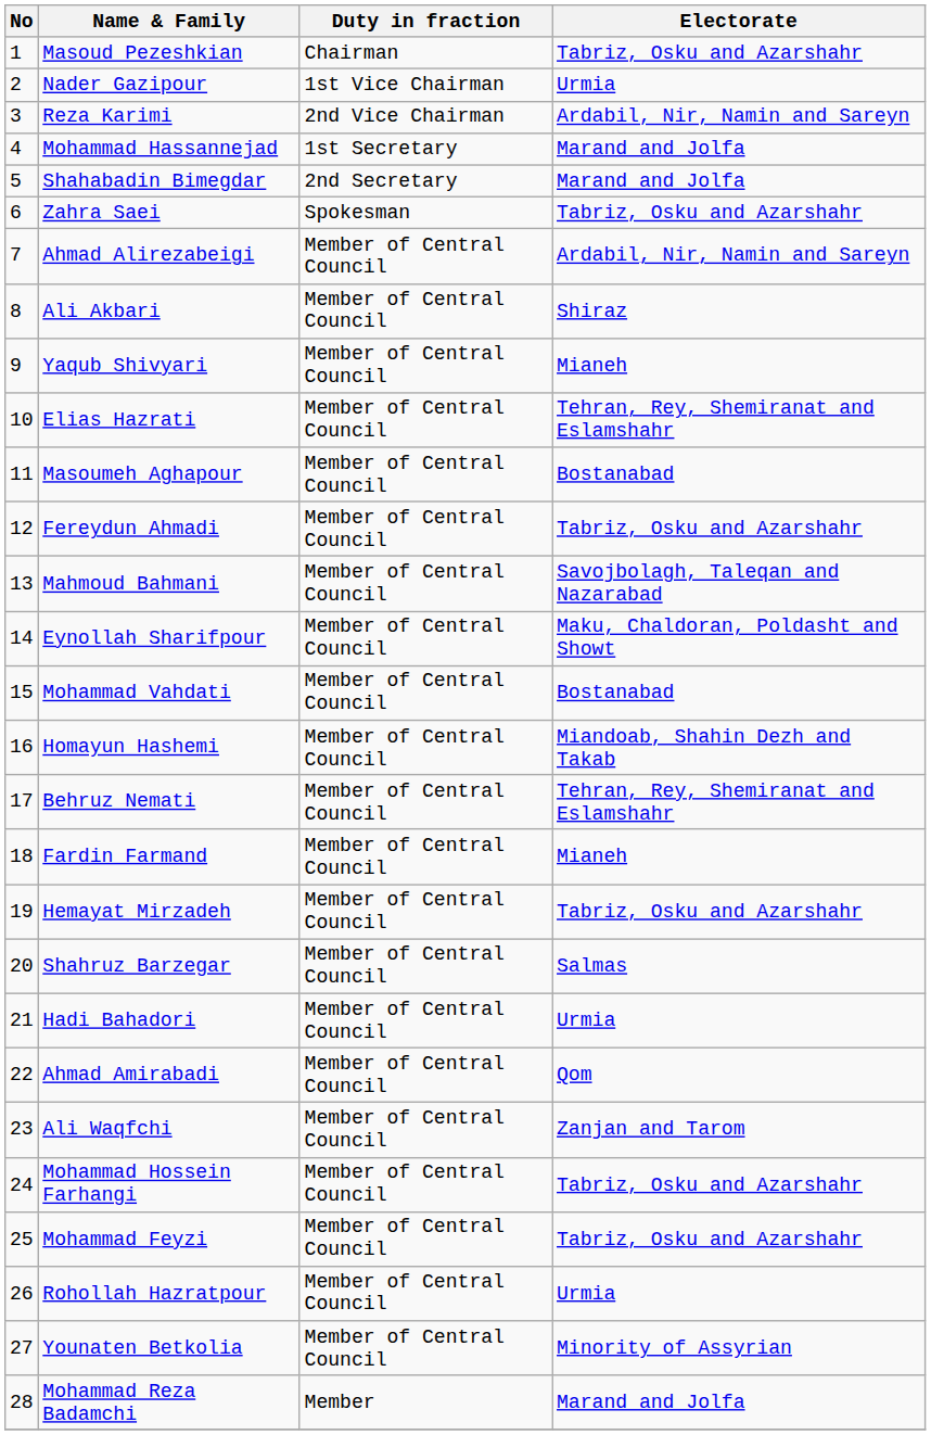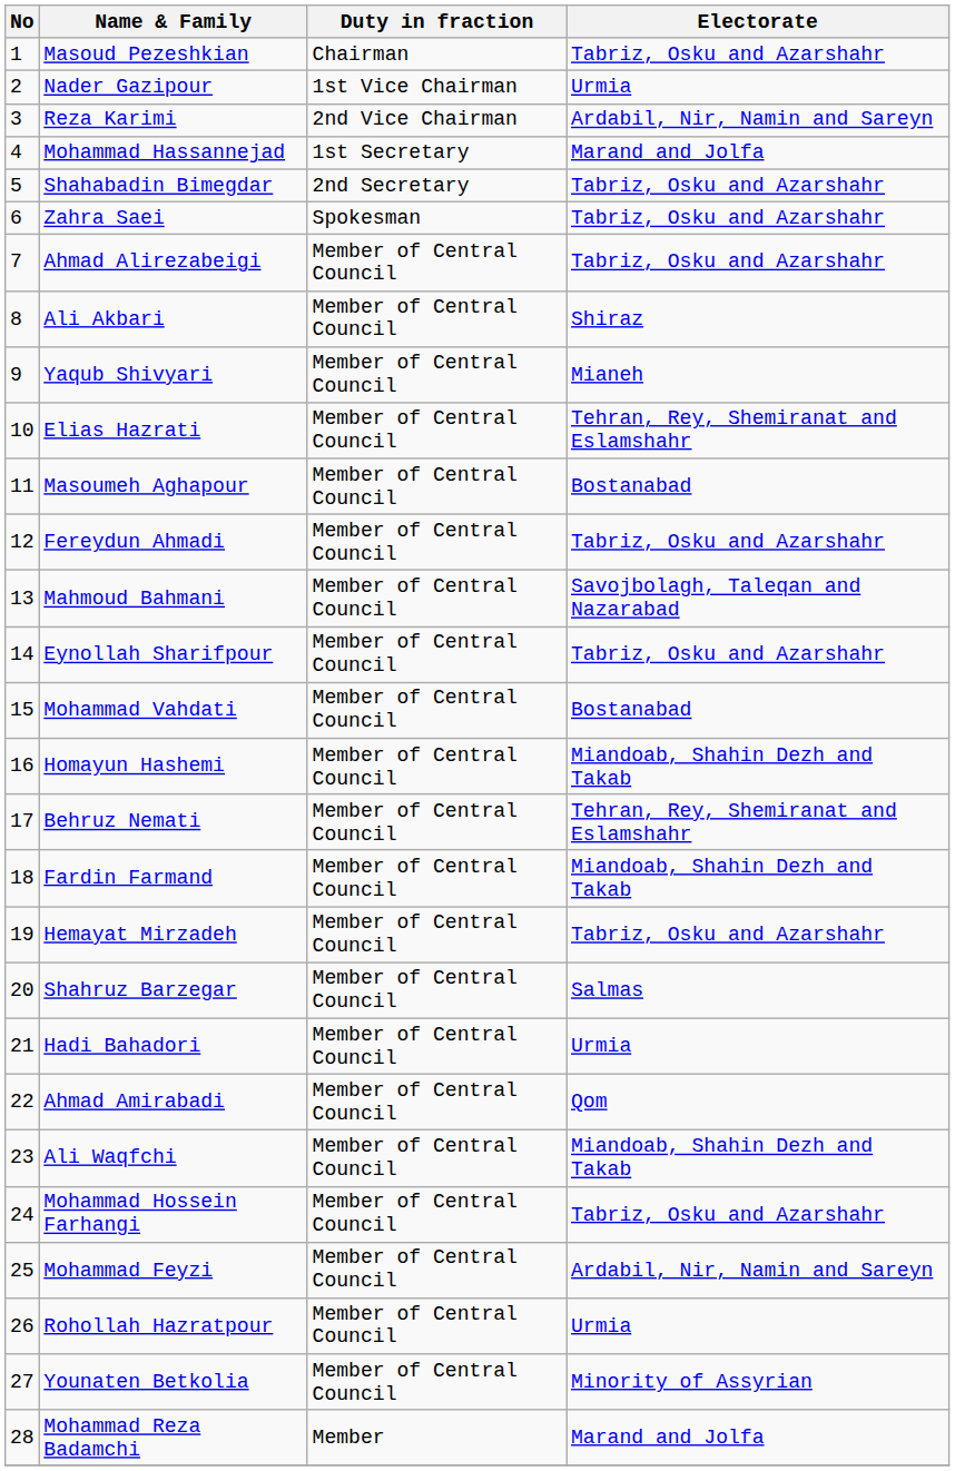 <table class="wikitable">
 <tr>
 <th>No</th>
 <th>Name & Family</th>
 <th>Duty in fraction</th>
 <th>Electorate</th>
 </tr>
 <tr>
 <td>1</td>
 <td><a href='#'>Masoud Pezeshkian</a></td>
 <td>Chairman</td>
 <td><a href='#'>Tabriz, Osku and Azarshahr</a></td>
 </tr>
 <tr>
 <td>2</td>
 <td><a href='#'>Nader Gazipour</a></td>
 <td>1st Vice Chairman</td>
 <td><a href='#'>Urmia</a></td>
 </tr>
 <tr>
 <td>3</td>
 <td><a href='#'>Reza Karimi</a></td>
 <td>2nd Vice Chairman</td>
 <td><a href='#'>Ardabil, Nir, Namin and Sareyn</a></td>
 </tr>
 <tr>
 <td>4</td>
 <td><a href='#'>Mohammad Hassannejad</a></td>
 <td>1st Secretary</td>
 <td><a href='#'>Marand and Jolfa</a></td>
 </tr>
 <tr>
 <td>5</td>
 <td><a href='#'>Shahabadin Bimegdar</a></td>
 <td>2nd Secretary</td>
-<td><a href='#'>Marand and Jolfa</a></td>
+<td><a href='#'>Tabriz, Osku and Azarshahr</a></td>
 </tr>
 <tr>
 <td>6</td>
 <td><a href='#'>Zahra Saei</a></td>
 <td>Spokesman</td>
 <td><a href='#'>Tabriz, Osku and Azarshahr</a></td>
 </tr>
 <tr>
 <td>7</td>
 <td><a href='#'>Ahmad Alirezabeigi</a></td>
 <td>Member of Central Council</td>
-<td><a href='#'>Ardabil, Nir, Namin and Sareyn</a></td>
+<td><a href='#'>Tabriz, Osku and Azarshahr</a></td>
 </tr>
 <tr>
 <td>8</td>
 <td><a href='#'>Ali Akbari</a></td>
 <td>Member of Central Council</td>
 <td><a href='#'>Shiraz</a></td>
 </tr>
 <tr>
 <td>9</td>
 <td><a href='#'>Yaqub Shivyari</a></td>
 <td>Member of Central Council</td>
 <td><a href='#'>Mianeh</a></td>
 </tr>
 <tr>
 <td>10</td>
 <td><a href='#'>Elias Hazrati</a></td>
 <td>Member of Central Council</td>
 <td><a href='#'>Tehran, Rey, Shemiranat and Eslamshahr</a></td>
 </tr>
 <tr>
 <td>11</td>
 <td><a href='#'>Masoumeh Aghapour</a></td>
 <td>Member of Central Council</td>
 <td><a href='#'>Bostanabad</a></td>
 </tr>
 <tr>
 <td>12</td>
 <td><a href='#'>Fereydun Ahmadi</a></td>
 <td>Member of Central Council</td>
 <td><a href='#'>Tabriz, Osku and Azarshahr</a></td>
 </tr>
 <tr>
 <td>13</td>
 <td><a href='#'>Mahmoud Bahmani</a></td>
 <td>Member of Central Council</td>
 <td><a href='#'>Savojbolagh, Taleqan and Nazarabad</a></td>
 </tr>
 <tr>
 <td>14</td>
 <td><a href='#'>Eynollah Sharifpour</a></td>
 <td>Member of Central Council</td>
-<td><a href='#'>Maku, Chaldoran, Poldasht and Showt</a></td>
+<td><a href='#'>Tabriz, Osku and Azarshahr</a></td>
 </tr>
 <tr>
 <td>15</td>
 <td><a href='#'>Mohammad Vahdati</a></td>
 <td>Member of Central Council</td>
 <td><a href='#'>Bostanabad</a></td>
 </tr>
 <tr>
 <td>16</td>
 <td><a href='#'>Homayun Hashemi</a></td>
 <td>Member of Central Council</td>
 <td><a href='#'>Miandoab, Shahin Dezh and Takab</a></td>
 </tr>
 <tr>
 <td>17</td>
 <td><a href='#'>Behruz Nemati</a></td>
 <td>Member of Central Council</td>
 <td><a href='#'>Tehran, Rey, Shemiranat and Eslamshahr</a></td>
 </tr>
 <tr>
 <td>18</td>
 <td><a href='#'>Fardin Farmand</a></td>
 <td>Member of Central Council</td>
-<td><a href='#'>Mianeh</a></td>
+<td><a href='#'>Miandoab, Shahin Dezh and Takab</a></td>
 </tr>
 <tr>
 <td>19</td>
 <td><a href='#'>Hemayat Mirzadeh</a></td>
 <td>Member of Central Council</td>
 <td><a href='#'>Tabriz, Osku and Azarshahr</a></td>
 </tr>
 <tr>
 <td>20</td>
 <td><a href='#'>Shahruz Barzegar</a></td>
 <td>Member of Central Council</td>
 <td><a href='#'>Salmas</a></td>
 </tr>
 <tr>
 <td>21</td>
 <td><a href='#'>Hadi Bahadori</a></td>
 <td>Member of Central Council</td>
 <td><a href='#'>Urmia</a></td>
 </tr>
 <tr>
 <td>22</td>
 <td><a href='#'>Ahmad Amirabadi</a></td>
 <td>Member of Central Council</td>
 <td><a href='#'>Qom</a></td>
 </tr>
 <tr>
 <td>23</td>
 <td><a href='#'>Ali Waqfchi</a></td>
 <td>Member of Central Council</td>
-<td><a href='#'>Zanjan and Tarom</a></td>
+<td><a href='#'>Miandoab, Shahin Dezh and Takab</a></td>
 </tr>
 <tr>
 <td>24</td>
 <td><a href='#'>Mohammad Hossein Farhangi</a></td>
 <td>Member of Central Council</td>
 <td><a href='#'>Tabriz, Osku and Azarshahr</a></td>
 </tr>
 <tr>
 <td>25</td>
 <td><a href='#'>Mohammad Feyzi</a></td>
 <td>Member of Central Council</td>
-<td><a href='#'>Tabriz, Osku and Azarshahr</a></td>
+<td><a href='#'>Ardabil, Nir, Namin and Sareyn</a></td>
 </tr>
 <tr>
 <td>26</td>
 <td><a href='#'>Rohollah Hazratpour</a></td>
 <td>Member of Central Council</td>
 <td><a href='#'>Urmia</a></td>
 </tr>
 <tr>
 <td>27</td>
 <td><a href='#'>Younaten Betkolia</a></td>
 <td>Member of Central Council</td>
 <td><a href='#'>Minority of Assyrian</a></td>
 </tr>
 <tr>
 <td>28</td>
 <td><a href='#'>Mohammad Reza Badamchi</a></td>
 <td>Member</td>
 <td><a href='#'>Marand and Jolfa</a></td>
 </tr>
 <tr>
 </tr>
 </table>
